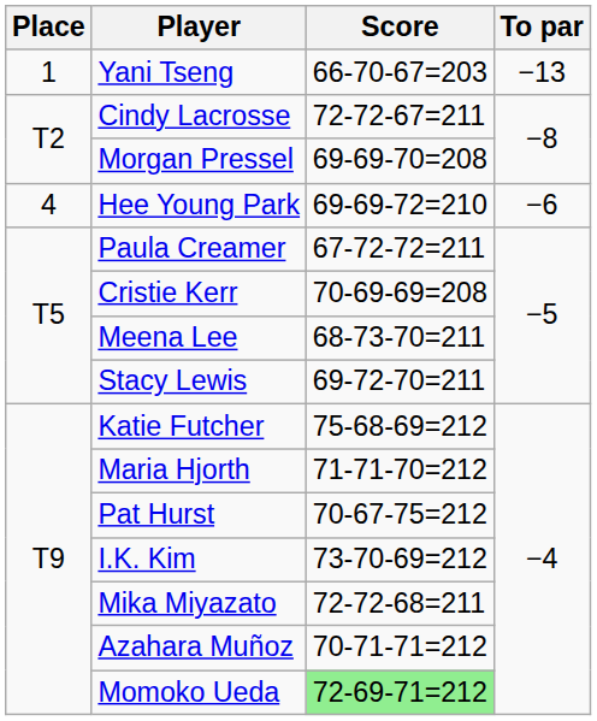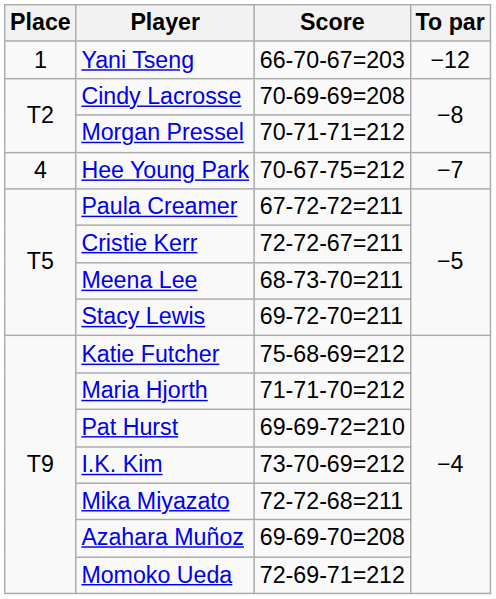 <table class="wikitable">
 <tr>
 <th>Place</th>
 <th>Player</th>
 <th>Score</th>
 <th>To par</th>
 </tr>
 <tr>
 <td align=center>1</td>
 <td> <a href='#'>Yani Tseng</a></td>
 <td>66-70-67=203</td>
-<td align=center>−13</td>
+<td align=center>−12</td>
 </tr>
 <tr>
 <td align=center rowspan=2>T2</td>
 <td> <a href='#'>Cindy Lacrosse</a></td>
-<td>72-72-67=211</td>
+<td>70-69-69=208</td>
 <td align=center rowspan=2>−8</td>
 </tr>
 <tr>
 <td> <a href='#'>Morgan Pressel</a></td>
-<td>69-69-70=208</td>
+<td>70-71-71=212</td>
 </tr>
 <tr>
 <td align=center>4</td>
 <td> <a href='#'>Hee Young Park</a></td>
-<td>69-69-72=210</td>
-<td align=center>−6</td>
+<td>70-67-75=212</td>
+<td align=center>−7</td>
 </tr>
 <tr>
 <td rowspan=4 align=center>T5</td>
 <td> <a href='#'>Paula Creamer</a></td>
 <td>67-72-72=211</td>
 <td align=center rowspan=4>−5</td>
 </tr>
 <tr>
 <td> <a href='#'>Cristie Kerr</a></td>
-<td>70-69-69=208</td>
+<td>72-72-67=211</td>
 </tr>
 <tr>
 <td> <a href='#'>Meena Lee</a></td>
 <td>68-73-70=211</td>
 </tr>
 <tr>
 <td> <a href='#'>Stacy Lewis</a></td>
 <td>69-72-70=211</td>
 </tr>
 <tr>
 <td rowspan=7 align=center>T9</td>
 <td> <a href='#'>Katie Futcher</a></td>
 <td>75-68-69=212</td>
 <td rowspan=7 align=center>−4</td>
 </tr>
 <tr>
 <td> <a href='#'>Maria Hjorth</a></td>
 <td>71-71-70=212</td>
 </tr>
 <tr>
 <td> <a href='#'>Pat Hurst</a></td>
-<td>70-67-75=212</td>
+<td>69-69-72=210</td>
 </tr>
 <tr>
 <td> <a href='#'>I.K. Kim</a></td>
 <td>73-70-69=212</td>
 </tr>
 <tr>
 <td> <a href='#'>Mika Miyazato</a></td>
 <td>72-72-68=211</td>
 </tr>
 <tr>
 <td> <a href='#'>Azahara Muñoz</a></td>
-<td>70-71-71=212</td>
+<td>69-69-70=208</td>
 </tr>
 <tr>
 <td> <a href='#'>Momoko Ueda</a></td>
-<td style="background: lightgreen;">72-69-71=212</td>
+<td>72-69-71=212</td>
 </tr>
 </table>
